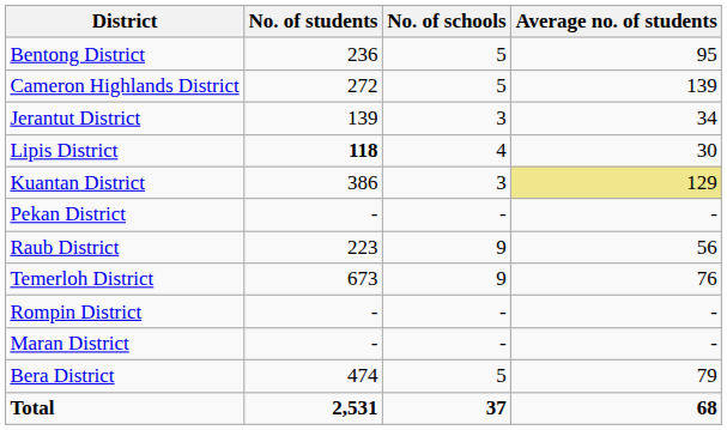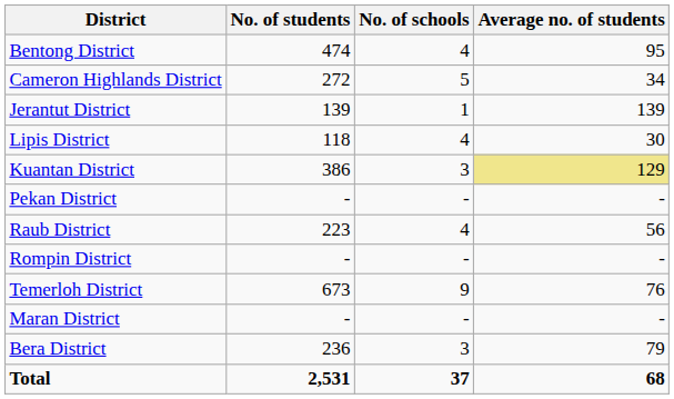 <table class="wikitable sortable">
 <tr>
 <th>District</th>
 <th>No. of students</th>
 <th>No. of schools</th>
 <th>Average no. of students</th>
 </tr>
 <tr>
 <td><a href='#'>Bentong District</a></td>
-<td style="text-align:right;">236</td>
-<td style="text-align:right;">5</td>
+<td style="text-align:right;">474</td>
+<td style="text-align:right;">4</td>
 <td style="text-align:right;">95</td>
 </tr>
 <tr>
 <td><a href='#'>Cameron Highlands District</a></td>
 <td style="text-align:right;">272</td>
 <td style="text-align:right;">5</td>
-<td style="text-align:right;">139</td>
+<td style="text-align:right;">34</td>
 </tr>
 <tr>
 <td><a href='#'>Jerantut District</a></td>
 <td style="text-align:right;">139</td>
-<td style="text-align:right;">3</td>
-<td style="text-align:right;">34</td>
+<td style="text-align:right;">1</td>
+<td style="text-align:right;">139</td>
 </tr>
 <tr>
 <td><a href='#'>Lipis District</a></td>
-<td style="text-align:right;"><strong>118</strong></td>
+<td style="text-align:right;">118</td>
 <td style="text-align:right;">4</td>
 <td style="text-align:right;">30</td>
 </tr>
 <tr>
 <td><a href='#'>Kuantan District</a></td>
 <td style="text-align:right;">386</td>
 <td style="text-align:right;">3</td>
 <td style="background: khaki; text-align:right;">129</td>
 </tr>
 <tr>
 <td><a href='#'>Pekan District</a></td>
 <td style="text-align:right;">-</td>
 <td style="text-align:right;">-</td>
 <td style="text-align:right;">-</td>
 </tr>
 <tr>
 <td><a href='#'>Raub District</a></td>
 <td style="text-align:right;">223</td>
-<td style="text-align:right;">9</td>
+<td style="text-align:right;">4</td>
 <td style="text-align:right;">56</td>
+</tr>
+<tr>
+<td><a href='#'>Rompin District</a></td>
+<td style="text-align:right;">-</td>
+<td style="text-align:right;">-</td>
+<td style="text-align:right;">-</td>
 </tr>
 <tr>
 <td><a href='#'>Temerloh District</a></td>
 <td style="text-align:right;">673</td>
 <td style="text-align:right;">9</td>
 <td style="text-align:right;">76</td>
-</tr>
-<tr>
-<td><a href='#'>Rompin District</a></td>
-<td style="text-align:right;">-</td>
-<td style="text-align:right;">-</td>
-<td style="text-align:right;">-</td>
 </tr>
 <tr>
 <td><a href='#'>Maran District</a></td>
 <td style="text-align:right;">-</td>
 <td style="text-align:right;">-</td>
 <td style="text-align:right;">-</td>
 </tr>
 <tr>
 <td><a href='#'>Bera District</a></td>
-<td style="text-align:right;">474</td>
-<td style="text-align:right;">5</td>
+<td style="text-align:right;">236</td>
+<td style="text-align:right;">3</td>
 <td style="text-align:right;">79</td>
 </tr>
 <tr>
 <td><strong>Total</strong></td>
 <td style="text-align:right;"><strong>2,531</strong></td>
 <td style="text-align:right;"><strong>37</strong></td>
 <td style="text-align:right;"><strong>68</strong></td>
 </tr>
 </table>
